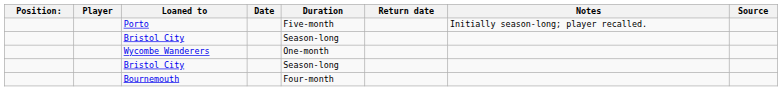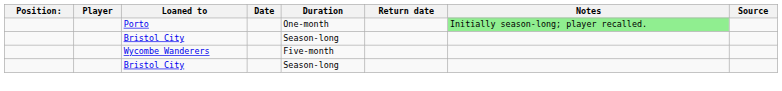 <table class="wikitable sortable" style="width:90%; text-align:center; font-size:95%; text-align:left;">
 <tr>
 <th>Position:</th>
 <th>Player</th>
 <th>Loaned to</th>
 <th>Date</th>
 <th>Duration</th>
 <th>Return date</th>
 <th>Notes</th>
 <th>Source</th>
 </tr>
 <tr>
 <td></td>
 <td></td>
 <td> <a href='#'>Porto</a></td>
 <td></td>
-<td>Five-month</td>
+<td>One-month</td>
 <td></td>
-<td>Initially season-long; player recalled.</td>
+<td style="background: lightgreen;">Initially season-long; player recalled.</td>
 <td></td>
 </tr>
 <tr>
 <td></td>
 <td></td>
 <td> <a href='#'>Bristol City</a></td>
 <td></td>
 <td>Season-long</td>
 <td></td>
 <td></td>
 <td></td>
 </tr>
 <tr>
 <td></td>
 <td></td>
 <td> <a href='#'>Wycombe Wanderers</a></td>
 <td></td>
-<td>One-month</td>
+<td>Five-month</td>
 <td></td>
 <td></td>
 <td></td>
 </tr>
 <tr>
 <td></td>
 <td></td>
 <td> <a href='#'>Bristol City</a></td>
 <td></td>
 <td>Season-long</td>
 <td></td>
 <td></td>
 <td></td>
 </tr>
-<tr>
-<td></td>
-<td></td>
-<td> <a href='#'>Bournemouth</a></td>
-<td></td>
-<td>Four-month</td>
-<td></td>
-<td></td>
-<td></td>
-</tr>
 </table>
